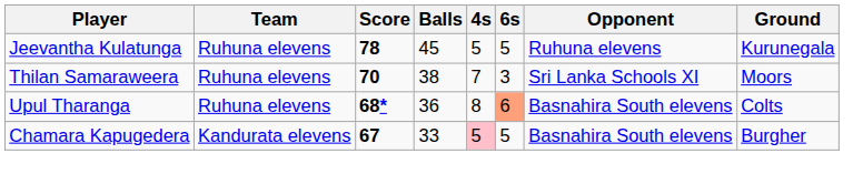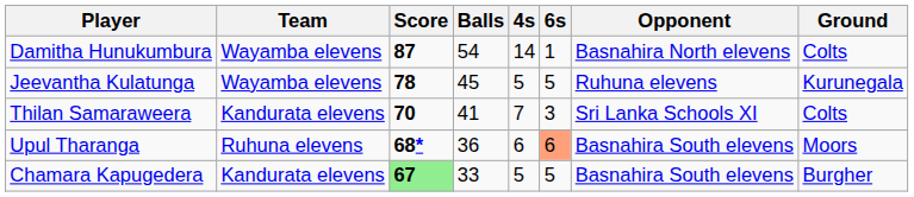 <table class="wikitable">
 <tr>
 <th>Player</th>
 <th>Team</th>
 <th>Score</th>
 <th>Balls</th>
 <th>4s</th>
 <th>6s</th>
 <th>Opponent</th>
 <th>Ground</th>
 </tr>
 <tr>
+<td><a href='#'>Damitha Hunukumbura</a></td>
+<td><a href='#'>Wayamba elevens</a></td>
+<td><strong>87</strong></td>
+<td>54</td>
+<td>14</td>
+<td>1</td>
+<td><a href='#'>Basnahira North elevens</a></td>
+<td><a href='#'>Colts</a></td>
+</tr>
+<tr>
 <td><a href='#'>Jeevantha Kulatunga</a></td>
-<td><a href='#'>Ruhuna elevens</a></td>
+<td><a href='#'>Wayamba elevens</a></td>
 <td><strong>78</strong></td>
 <td>45</td>
 <td>5</td>
 <td>5</td>
 <td><a href='#'>Ruhuna elevens</a></td>
 <td><a href='#'>Kurunegala</a></td>
 </tr>
 <tr>
 <td><a href='#'>Thilan Samaraweera</a></td>
-<td><a href='#'>Ruhuna elevens</a></td>
+<td><a href='#'>Kandurata elevens</a></td>
 <td><strong>70</strong></td>
-<td>38</td>
+<td>41</td>
 <td>7</td>
 <td>3</td>
 <td><a href='#'>Sri Lanka Schools XI</a></td>
-<td><a href='#'>Moors</a></td>
+<td><a href='#'>Colts</a></td>
 </tr>
 <tr>
 <td><a href='#'>Upul Tharanga</a></td>
 <td><a href='#'>Ruhuna elevens</a></td>
 <td><strong>68<a href='#'>*</a></strong></td>
 <td>36</td>
-<td>8</td>
+<td>6</td>
 <td style="background: lightsalmon;">6</td>
 <td><a href='#'>Basnahira South elevens</a></td>
-<td><a href='#'>Colts</a></td>
+<td><a href='#'>Moors</a></td>
 </tr>
 <tr>
 <td><a href='#'>Chamara Kapugedera</a></td>
 <td><a href='#'>Kandurata elevens</a></td>
-<td><strong>67</strong></td>
+<td style="background: lightgreen;"><strong>67</strong></td>
 <td>33</td>
-<td style="background: pink;">5</td>
+<td>5</td>
 <td>5</td>
 <td><a href='#'>Basnahira South elevens</a></td>
 <td><a href='#'>Burgher</a></td>
 </tr>
 </table>
